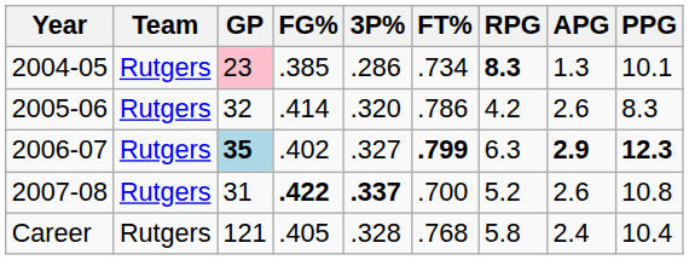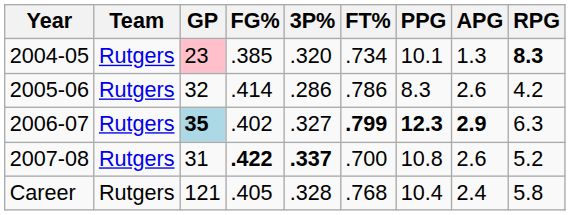 <table class="wikitable">
 <tr>
 <th>Year</th>
 <th>Team</th>
 <th>GP</th>
 <th>FG%</th>
 <th>3P%</th>
 <th>FT%</th>
+<th>PPG</th>
+<th>APG</th>
 <th>RPG</th>
-<th>APG</th>
-<th>PPG</th>
 </tr>
 <tr>
 <td>2004-05</td>
 <td><a href='#'>Rutgers</a></td>
 <td style="background: pink;">23</td>
 <td>.385</td>
-<td>.286</td>
+<td>.320</td>
 <td>.734</td>
+<td>10.1</td>
+<td>1.3</td>
 <td><strong>8.3</strong></td>
-<td>1.3</td>
-<td>10.1</td>
 </tr>
 <tr>
 <td>2005-06</td>
 <td><a href='#'>Rutgers</a></td>
 <td>32</td>
 <td>.414</td>
-<td>.320</td>
+<td>.286</td>
 <td>.786</td>
+<td>8.3</td>
+<td>2.6</td>
 <td>4.2</td>
-<td>2.6</td>
-<td>8.3</td>
 </tr>
 <tr>
 <td>2006-07</td>
 <td><a href='#'>Rutgers</a></td>
 <td style="background: lightblue;"><strong>35</strong></td>
 <td>.402</td>
 <td>.327</td>
 <td><strong>.799</strong></td>
+<td><strong>12.3</strong></td>
+<td><strong>2.9</strong></td>
 <td>6.3</td>
-<td><strong>2.9</strong></td>
-<td><strong>12.3</strong></td>
 </tr>
 <tr>
 <td>2007-08</td>
 <td><a href='#'>Rutgers</a></td>
 <td>31</td>
 <td><strong>.422</strong></td>
 <td><strong>.337</strong></td>
 <td>.700</td>
+<td>10.8</td>
+<td>2.6</td>
 <td>5.2</td>
-<td>2.6</td>
-<td>10.8</td>
 </tr>
 <tr>
 <td>Career</td>
 <td>Rutgers</td>
 <td>121</td>
 <td>.405</td>
 <td>.328</td>
 <td>.768</td>
+<td>10.4</td>
+<td>2.4</td>
 <td>5.8</td>
-<td>2.4</td>
-<td>10.4</td>
 </tr>
 </table>
